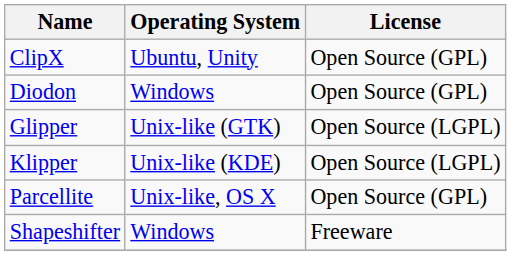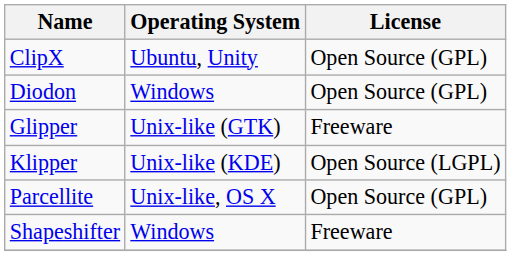 <table class="wikitable sortable">
 <tr>
 <th>Name</th>
 <th>Operating System</th>
 <th>License</th>
 </tr>
 <tr>
 <td><a href='#'>ClipX</a></td>
 <td><a href='#'>Ubuntu</a>, <a href='#'>Unity</a></td>
 <td>Open Source (GPL)</td>
 </tr>
 <tr>
 <td><a href='#'>Diodon</a></td>
 <td><a href='#'>Windows</a></td>
 <td>Open Source (GPL)</td>
 </tr>
 <tr>
 <td><a href='#'>Glipper</a></td>
 <td><a href='#'>Unix-like</a> (<a href='#'>GTK</a>)</td>
-<td>Open Source (LGPL)</td>
+<td>Freeware</td>
 </tr>
 <tr>
 <td><a href='#'>Klipper</a></td>
 <td><a href='#'>Unix-like</a> (<a href='#'>KDE</a>)</td>
 <td>Open Source (LGPL)</td>
 </tr>
 <tr>
 <td><a href='#'>Parcellite</a></td>
 <td><a href='#'>Unix-like</a>, <a href='#'>OS X</a></td>
 <td>Open Source (GPL)</td>
 </tr>
 <tr>
 <td><a href='#'>Shapeshifter</a></td>
 <td><a href='#'>Windows</a></td>
 <td>Freeware</td>
 </tr>
 <tr>
 </tr>
 </table>
